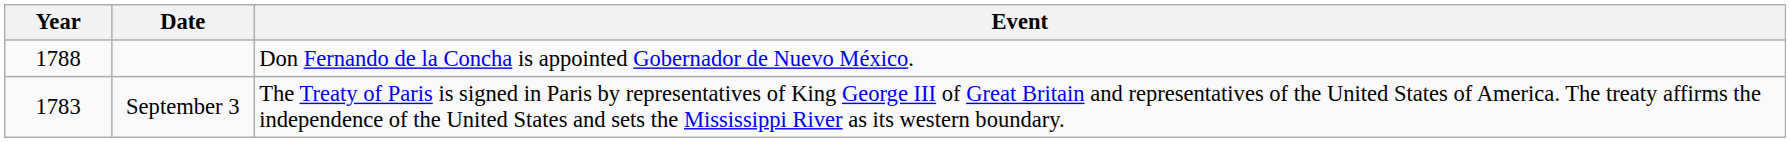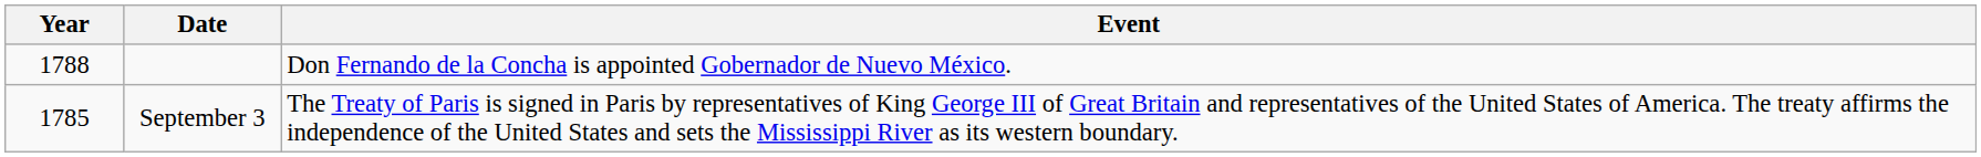 <table class="wikitable" style="width:100%;">
 <tr>
 <th style="width:6%">Year</th>
 <th style="width:8%">Date</th>
 <th style="width:86%">Event</th>
 </tr>
 <tr>
 <td align=center rowspan=1>1788</td>
 <td align=center> </td>
 <td>Don <a href='#'>Fernando de la Concha</a> is appointed <a href='#'>Gobernador de Nuevo México</a>.</td>
 </tr>
 <tr>
-<td align=center rowspan=1>1783</td>
+<td align=center rowspan=1>1785</td>
 <td align=center>September 3</td>
 <td>The <a href='#'>Treaty of Paris</a> is signed in Paris by representatives of King <a href='#'>George III</a> of <a href='#'>Great Britain</a> and representatives of the United States of America.  The treaty affirms the independence of the United States and sets the <a href='#'>Mississippi River</a> as its western boundary.</td>
 </tr>
 </table>
